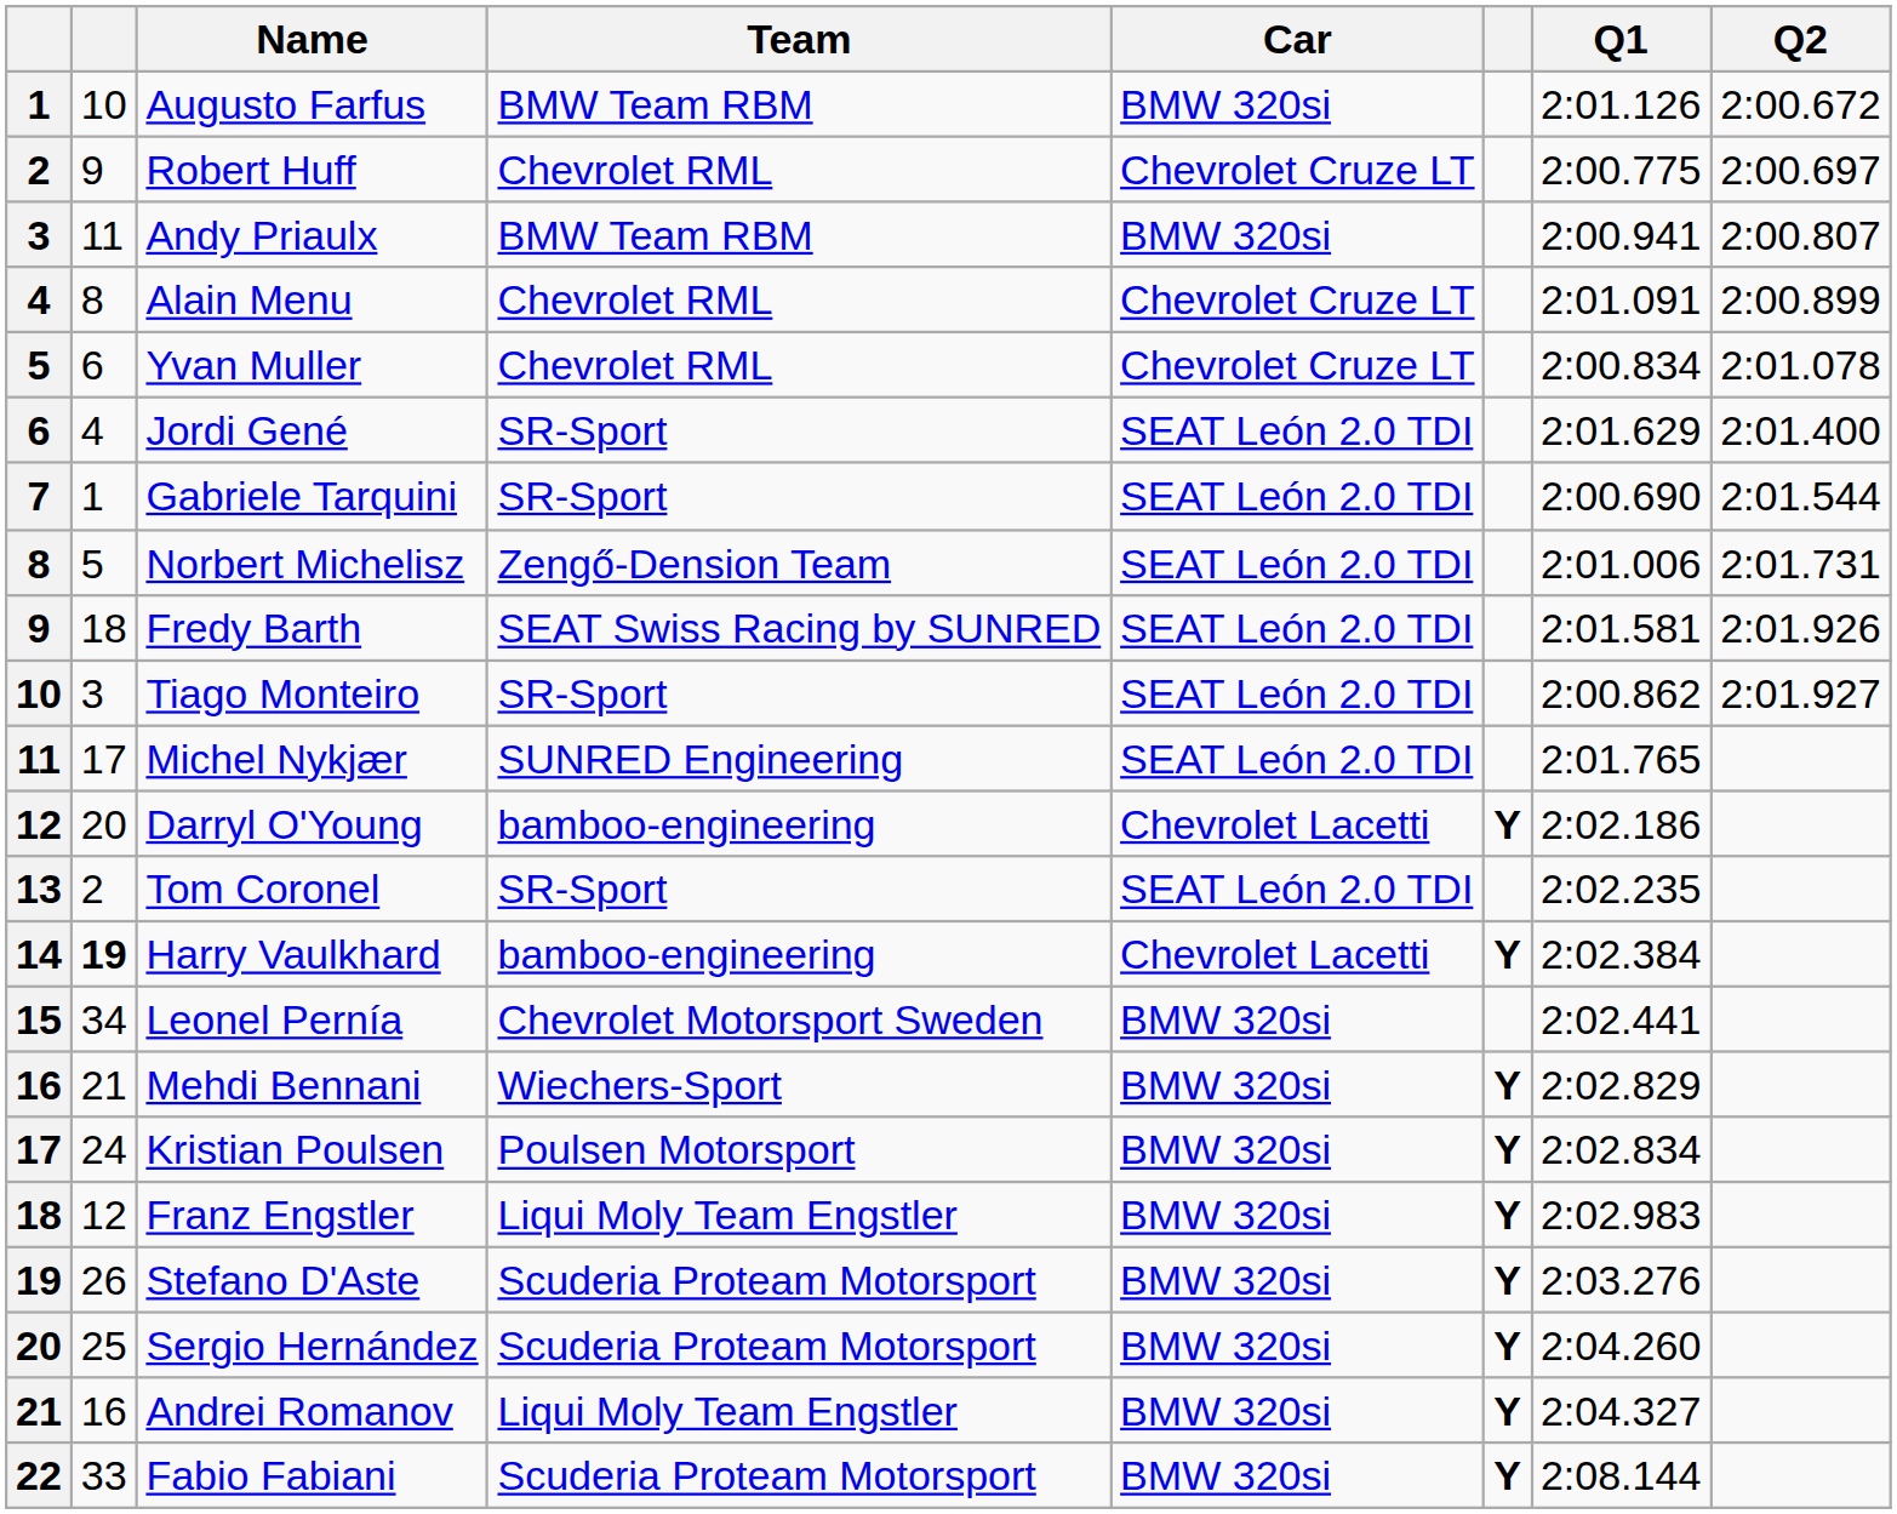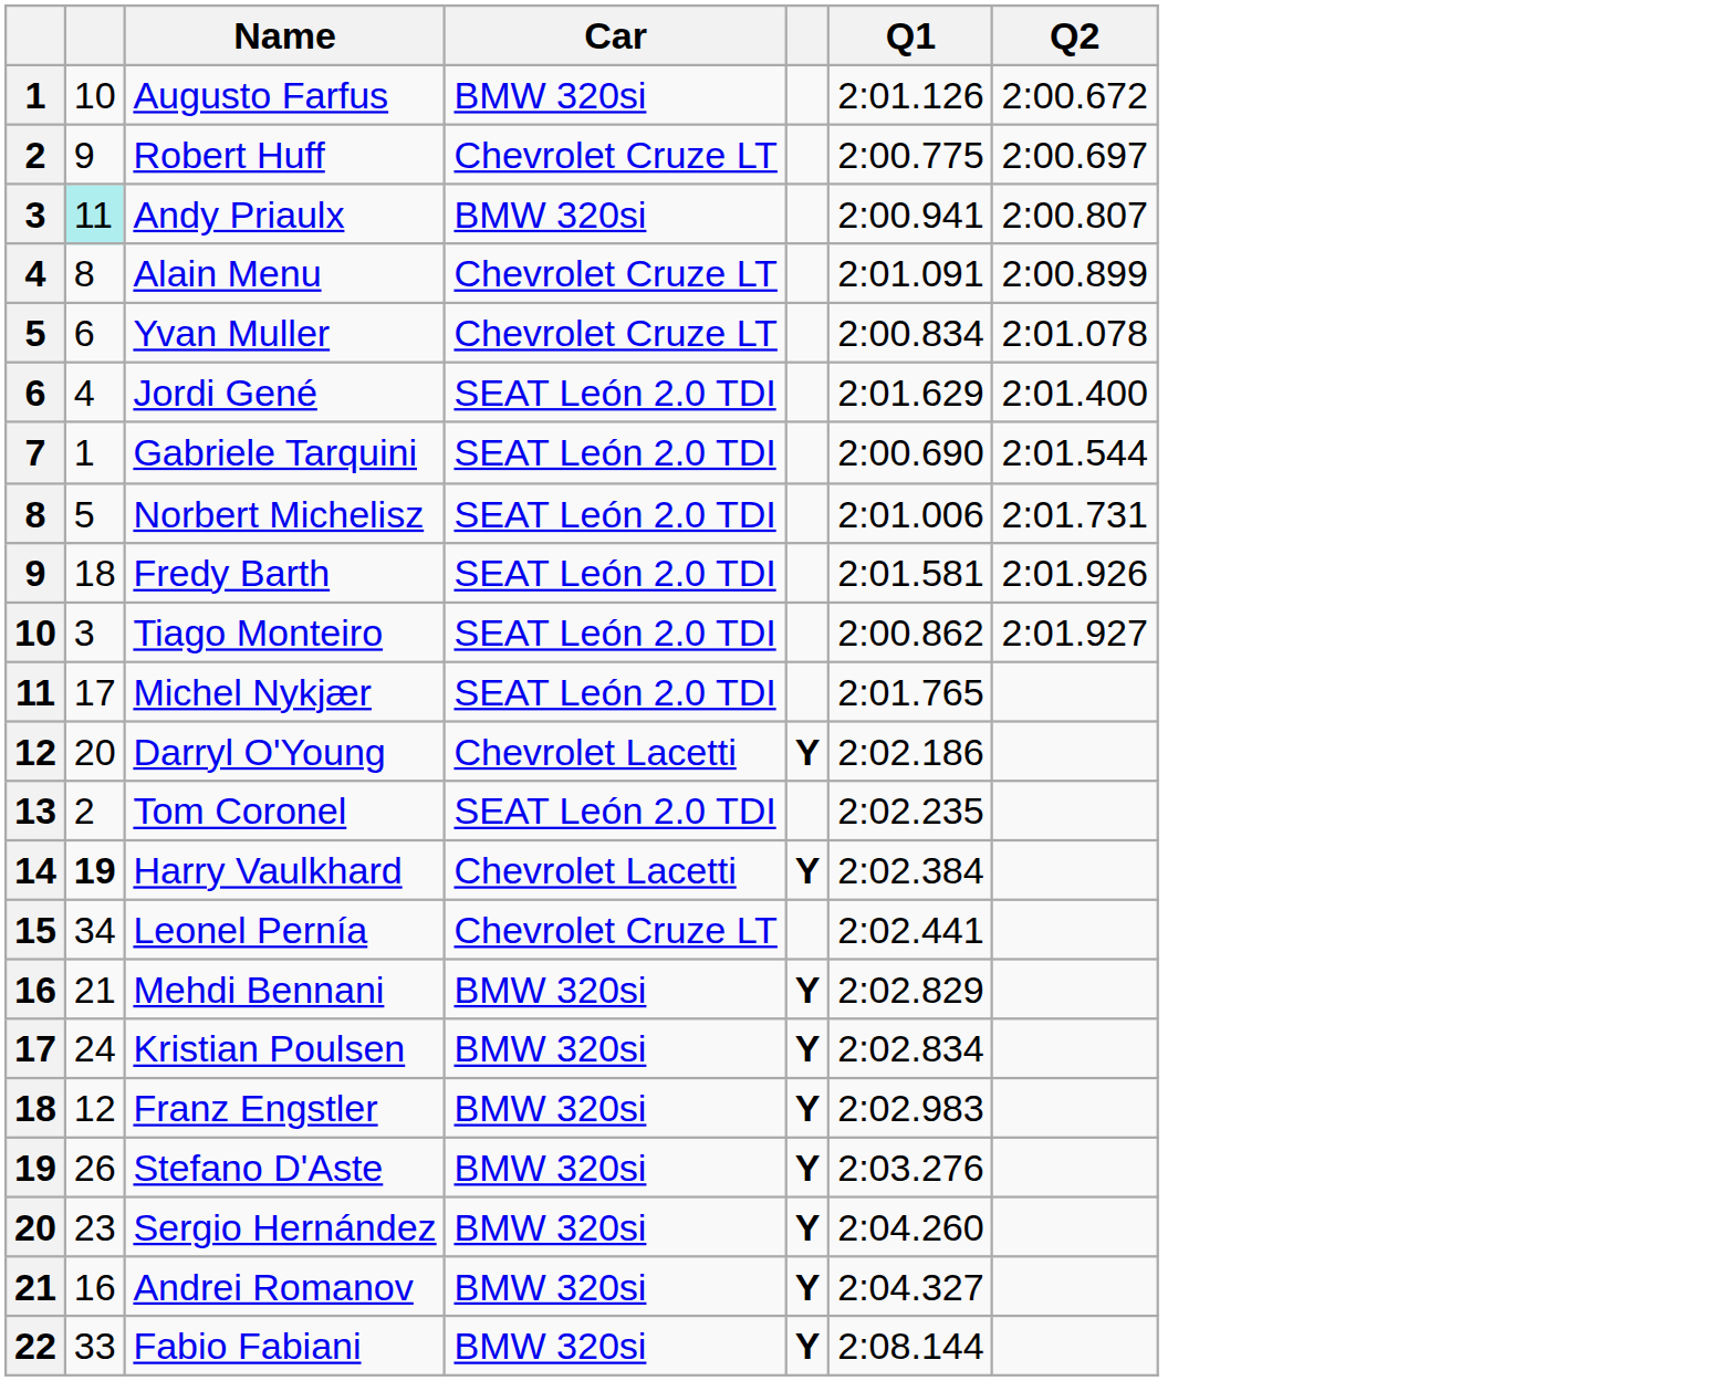 <table class="wikitable sortable" style="font-size: 95%;">
 <tr>
 <th></th>
 <th></th>
 <th>Name</th>
-<th>Team</th>
 <th>Car</th>
 <th></th>
 <th>Q1</th>
 <th>Q2</th>
 </tr>
 <tr>
 <th>1</th>
 <td>10</td>
 <td> <a href='#'>Augusto Farfus</a></td>
-<td><a href='#'>BMW Team RBM</a></td>
 <td><a href='#'>BMW 320si</a></td>
 <td></td>
 <td>2:01.126</td>
 <td>2:00.672</td>
 </tr>
 <tr>
 <th>2</th>
 <td>9</td>
 <td> <a href='#'>Robert Huff</a></td>
-<td><a href='#'>Chevrolet RML</a></td>
 <td><a href='#'>Chevrolet Cruze LT</a></td>
 <td></td>
 <td>2:00.775</td>
 <td>2:00.697</td>
 </tr>
 <tr>
 <th>3</th>
-<td>11</td>
+<td style="background: paleturquoise;">11</td>
 <td> <a href='#'>Andy Priaulx</a></td>
-<td><a href='#'>BMW Team RBM</a></td>
 <td><a href='#'>BMW 320si</a></td>
 <td></td>
 <td>2:00.941</td>
 <td>2:00.807</td>
 </tr>
 <tr>
 <th>4</th>
 <td>8</td>
 <td> <a href='#'>Alain Menu</a></td>
-<td><a href='#'>Chevrolet RML</a></td>
 <td><a href='#'>Chevrolet Cruze LT</a></td>
 <td></td>
 <td>2:01.091</td>
 <td>2:00.899</td>
 </tr>
 <tr>
 <th>5</th>
 <td>6</td>
 <td> <a href='#'>Yvan Muller</a></td>
-<td><a href='#'>Chevrolet RML</a></td>
 <td><a href='#'>Chevrolet Cruze LT</a></td>
 <td></td>
 <td>2:00.834</td>
 <td>2:01.078</td>
 </tr>
 <tr>
 <th>6</th>
 <td>4</td>
 <td> <a href='#'>Jordi Gené</a></td>
-<td><a href='#'>SR-Sport</a></td>
 <td><a href='#'>SEAT León 2.0 TDI</a></td>
 <td></td>
 <td>2:01.629</td>
 <td>2:01.400</td>
 </tr>
 <tr>
 <th>7</th>
 <td>1</td>
 <td> <a href='#'>Gabriele Tarquini</a></td>
-<td><a href='#'>SR-Sport</a></td>
 <td><a href='#'>SEAT León 2.0 TDI</a></td>
 <td></td>
 <td>2:00.690</td>
 <td>2:01.544</td>
 </tr>
 <tr>
 <th>8</th>
 <td>5</td>
 <td> <a href='#'>Norbert Michelisz</a></td>
-<td><a href='#'>Zengő-Dension Team</a></td>
 <td><a href='#'>SEAT León 2.0 TDI</a></td>
 <td></td>
 <td>2:01.006</td>
 <td>2:01.731</td>
 </tr>
 <tr>
 <th>9</th>
 <td>18</td>
 <td> <a href='#'>Fredy Barth</a></td>
-<td><a href='#'>SEAT Swiss Racing by SUNRED</a></td>
 <td><a href='#'>SEAT León 2.0 TDI</a></td>
 <td></td>
 <td>2:01.581</td>
 <td>2:01.926</td>
 </tr>
 <tr>
 <th>10</th>
 <td>3</td>
 <td> <a href='#'>Tiago Monteiro</a></td>
-<td><a href='#'>SR-Sport</a></td>
 <td><a href='#'>SEAT León 2.0 TDI</a></td>
 <td></td>
 <td>2:00.862</td>
 <td>2:01.927</td>
 </tr>
 <tr>
 <th>11</th>
 <td>17</td>
 <td> <a href='#'>Michel Nykjær</a></td>
-<td><a href='#'>SUNRED Engineering</a></td>
 <td><a href='#'>SEAT León 2.0 TDI</a></td>
 <td></td>
 <td>2:01.765</td>
 <td></td>
 </tr>
 <tr>
 <th>12</th>
 <td>20</td>
 <td> <a href='#'>Darryl O'Young</a></td>
-<td><a href='#'>bamboo-engineering</a></td>
 <td><a href='#'>Chevrolet Lacetti</a></td>
 <td align=center><strong><span>Y</span></strong></td>
 <td>2:02.186</td>
 <td></td>
 </tr>
 <tr>
 <th>13</th>
 <td>2</td>
 <td> <a href='#'>Tom Coronel</a></td>
-<td><a href='#'>SR-Sport</a></td>
 <td><a href='#'>SEAT León 2.0 TDI</a></td>
 <td></td>
 <td>2:02.235</td>
 <td></td>
 </tr>
 <tr>
 <th>14</th>
 <td><strong>19</strong></td>
 <td> <a href='#'>Harry Vaulkhard</a></td>
-<td><a href='#'>bamboo-engineering</a></td>
 <td><a href='#'>Chevrolet Lacetti</a></td>
 <td align=center><strong><span>Y</span></strong></td>
 <td>2:02.384</td>
 <td></td>
 </tr>
 <tr>
 <th>15</th>
 <td>34</td>
 <td> <a href='#'>Leonel Pernía</a></td>
-<td><a href='#'>Chevrolet Motorsport Sweden</a></td>
-<td><a href='#'>BMW 320si</a></td>
+<td><a href='#'>Chevrolet Cruze LT</a></td>
 <td></td>
 <td>2:02.441</td>
 <td></td>
 </tr>
 <tr>
 <th>16</th>
 <td>21</td>
 <td> <a href='#'>Mehdi Bennani</a></td>
-<td><a href='#'>Wiechers-Sport</a></td>
 <td><a href='#'>BMW 320si</a></td>
 <td align=center><strong><span>Y</span></strong></td>
 <td>2:02.829</td>
 <td></td>
 </tr>
 <tr>
 <th>17</th>
 <td>24</td>
 <td> <a href='#'>Kristian Poulsen</a></td>
-<td><a href='#'>Poulsen Motorsport</a></td>
 <td><a href='#'>BMW 320si</a></td>
 <td align=center><strong><span>Y</span></strong></td>
 <td>2:02.834</td>
 <td></td>
 </tr>
 <tr>
 <th>18</th>
 <td>12</td>
 <td> <a href='#'>Franz Engstler</a></td>
-<td><a href='#'>Liqui Moly Team Engstler</a></td>
 <td><a href='#'>BMW 320si</a></td>
 <td align=center><strong><span>Y</span></strong></td>
 <td>2:02.983</td>
 <td></td>
 </tr>
 <tr>
 <th>19</th>
 <td>26</td>
 <td> <a href='#'>Stefano D'Aste</a></td>
-<td><a href='#'>Scuderia Proteam Motorsport</a></td>
 <td><a href='#'>BMW 320si</a></td>
 <td align=center><strong><span>Y</span></strong></td>
 <td>2:03.276</td>
 <td></td>
 </tr>
 <tr>
 <th>20</th>
-<td>25</td>
+<td>23</td>
 <td> <a href='#'>Sergio Hernández</a></td>
-<td><a href='#'>Scuderia Proteam Motorsport</a></td>
 <td><a href='#'>BMW 320si</a></td>
 <td align=center><strong><span>Y</span></strong></td>
 <td>2:04.260</td>
 <td></td>
 </tr>
 <tr>
 <th>21</th>
 <td>16</td>
 <td> <a href='#'>Andrei Romanov</a></td>
-<td><a href='#'>Liqui Moly Team Engstler</a></td>
 <td><a href='#'>BMW 320si</a></td>
 <td align=center><strong><span>Y</span></strong></td>
 <td>2:04.327</td>
 <td></td>
 </tr>
 <tr>
 <th>22</th>
 <td>33</td>
 <td> <a href='#'>Fabio Fabiani</a></td>
-<td><a href='#'>Scuderia Proteam Motorsport</a></td>
 <td><a href='#'>BMW 320si</a></td>
 <td align=center><strong><span>Y</span></strong></td>
 <td>2:08.144</td>
 <td></td>
 </tr>
 </table>
